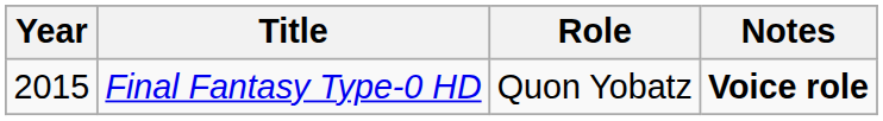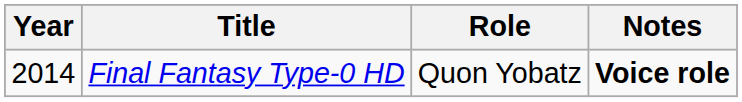 <table class="wikitable">
 <tr>
 <th>Year</th>
 <th>Title</th>
 <th>Role</th>
 <th>Notes</th>
 </tr>
 <tr>
-<td>2015</td>
+<td>2014</td>
 <td><em><a href='#'>Final Fantasy Type-0 HD</a></em></td>
 <td>Quon Yobatz</td>
 <td><strong>Voice role</strong></td>
 </tr>
 </table>
